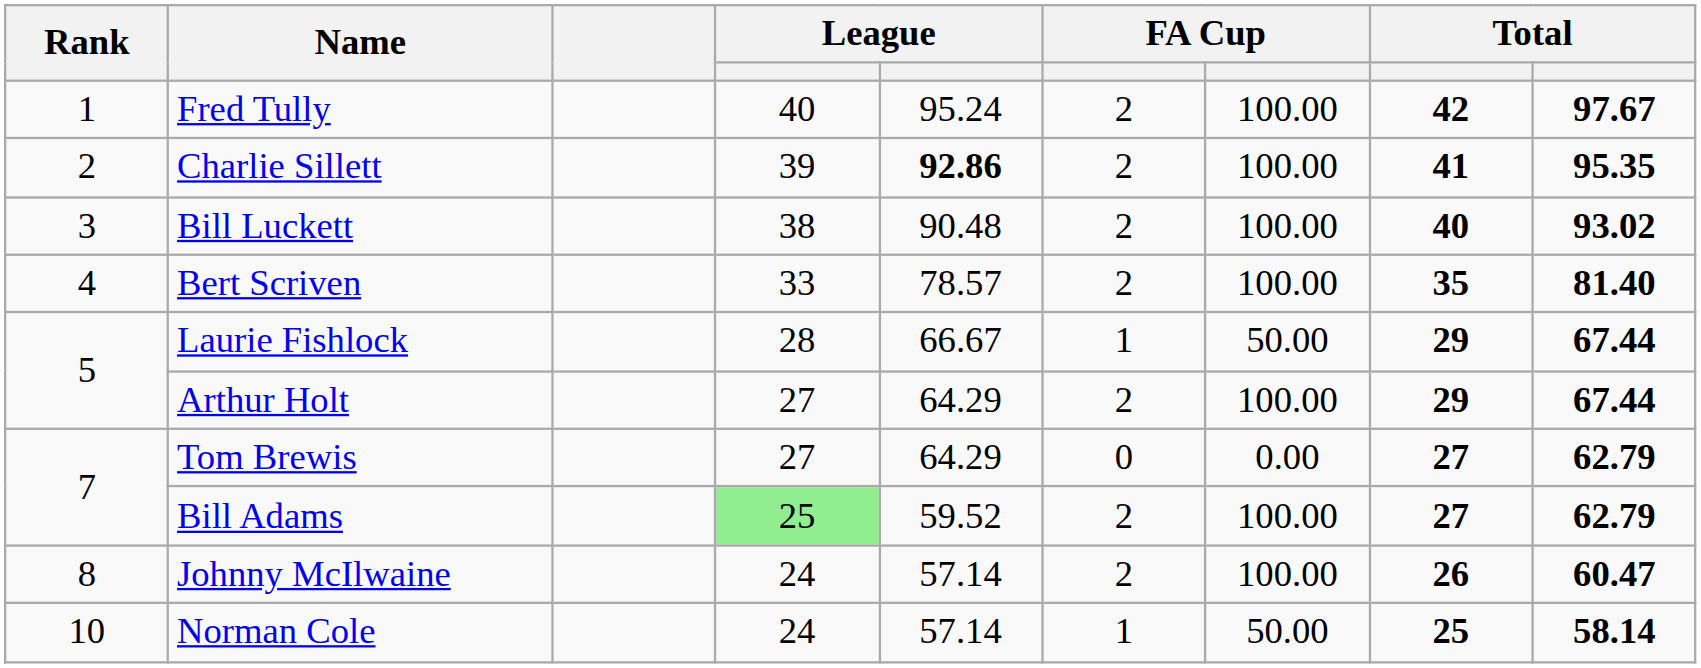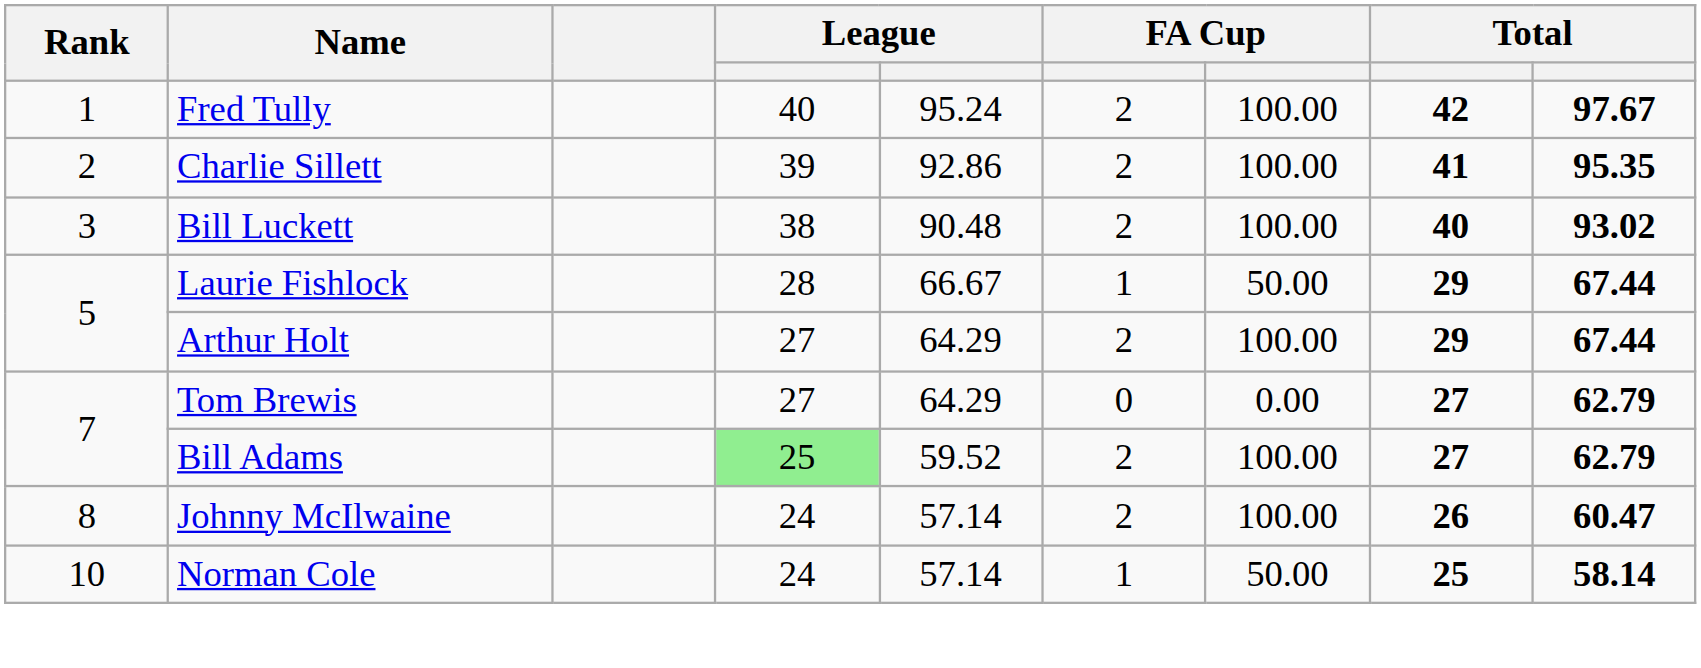 <table class="wikitable plainrowheaders" style="text-align:center;">
 <tr>
 <th scope="col" rowspan="2" style="width:4em;">Rank</th>
 <th scope="col" rowspan="2" style="width:10em;">Name</th>
 <th scope="col" rowspan="2" style="width:4em;"></th>
 <th scope="col" colspan="2">League</th>
 <th scope="col" colspan="2">FA Cup</th>
 <th scope="col" colspan="2">Total</th>
 </tr>
 <tr>
 <th scope="col" style="width:4em;"></th>
 <th scope="col" style="width:4em;"></th>
 <th scope="col" style="width:4em;"></th>
 <th scope="col" style="width:4em;"></th>
 <th scope="col" style="width:4em;"></th>
 <th scope="col" style="width:4em;"></th>
 </tr>
 <tr>
 <td>1</td>
 <td align="left"><a href='#'>Fred Tully</a></td>
 <td></td>
 <td>40</td>
 <td>95.24</td>
 <td>2</td>
 <td>100.00</td>
 <td><strong>42</strong></td>
 <td><strong>97.67</strong></td>
 </tr>
 <tr>
 <td>2</td>
 <td align="left"><a href='#'>Charlie Sillett</a></td>
 <td></td>
 <td>39</td>
-<td><strong>92.86</strong></td>
+<td>92.86</td>
 <td>2</td>
 <td>100.00</td>
 <td><strong>41</strong></td>
 <td><strong>95.35</strong></td>
 </tr>
 <tr>
 <td>3</td>
 <td align="left"><a href='#'>Bill Luckett</a></td>
 <td></td>
 <td>38</td>
 <td>90.48</td>
 <td>2</td>
 <td>100.00</td>
 <td><strong>40</strong></td>
 <td><strong>93.02</strong></td>
-</tr>
-<tr>
-<td>4</td>
-<td align="left"><a href='#'>Bert Scriven</a></td>
-<td></td>
-<td>33</td>
-<td>78.57</td>
-<td>2</td>
-<td>100.00</td>
-<td><strong>35</strong></td>
-<td><strong>81.40</strong></td>
 </tr>
 <tr>
 <td rowspan="2">5</td>
 <td align="left"><a href='#'>Laurie Fishlock</a></td>
 <td></td>
 <td>28</td>
 <td>66.67</td>
 <td>1</td>
 <td>50.00</td>
 <td><strong>29</strong></td>
 <td><strong>67.44</strong></td>
 </tr>
 <tr>
 <td align="left"><a href='#'>Arthur Holt</a></td>
 <td></td>
 <td>27</td>
 <td>64.29</td>
 <td>2</td>
 <td>100.00</td>
 <td><strong>29</strong></td>
 <td><strong>67.44</strong></td>
 </tr>
 <tr>
 <td rowspan="2">7</td>
 <td align="left"><a href='#'>Tom Brewis</a></td>
 <td></td>
 <td>27</td>
 <td>64.29</td>
 <td>0</td>
 <td>0.00</td>
 <td><strong>27</strong></td>
 <td><strong>62.79</strong></td>
 </tr>
 <tr>
 <td align="left"><a href='#'>Bill Adams</a></td>
 <td></td>
 <td style="background: lightgreen;">25</td>
 <td>59.52</td>
 <td>2</td>
 <td>100.00</td>
 <td><strong>27</strong></td>
 <td><strong>62.79</strong></td>
 </tr>
 <tr>
 <td>8</td>
 <td align="left"><a href='#'>Johnny McIlwaine</a></td>
 <td></td>
 <td>24</td>
 <td>57.14</td>
 <td>2</td>
 <td>100.00</td>
 <td><strong>26</strong></td>
 <td><strong>60.47</strong></td>
 </tr>
 <tr>
 <td>10</td>
 <td align="left"><a href='#'>Norman Cole</a></td>
 <td></td>
 <td>24</td>
 <td>57.14</td>
 <td>1</td>
 <td>50.00</td>
 <td><strong>25</strong></td>
 <td><strong>58.14</strong></td>
 </tr>
 </table>
